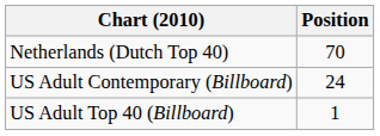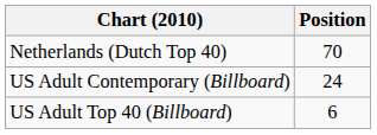 <table class="wikitable sortable">
 <tr>
 <th>Chart (2010)</th>
 <th>Position</th>
 </tr>
 <tr>
 <td>Netherlands (Dutch Top 40)</td>
 <td style="text-align:center;">70</td>
 </tr>
 <tr>
 <td>US Adult Contemporary (<em>Billboard</em>)</td>
 <td style="text-align:center;">24</td>
 </tr>
 <tr>
 <td>US Adult Top 40 (<em>Billboard</em>)</td>
-<td style="text-align:center;">1</td>
+<td style="text-align:center;">6</td>
 </tr>
 </table>
